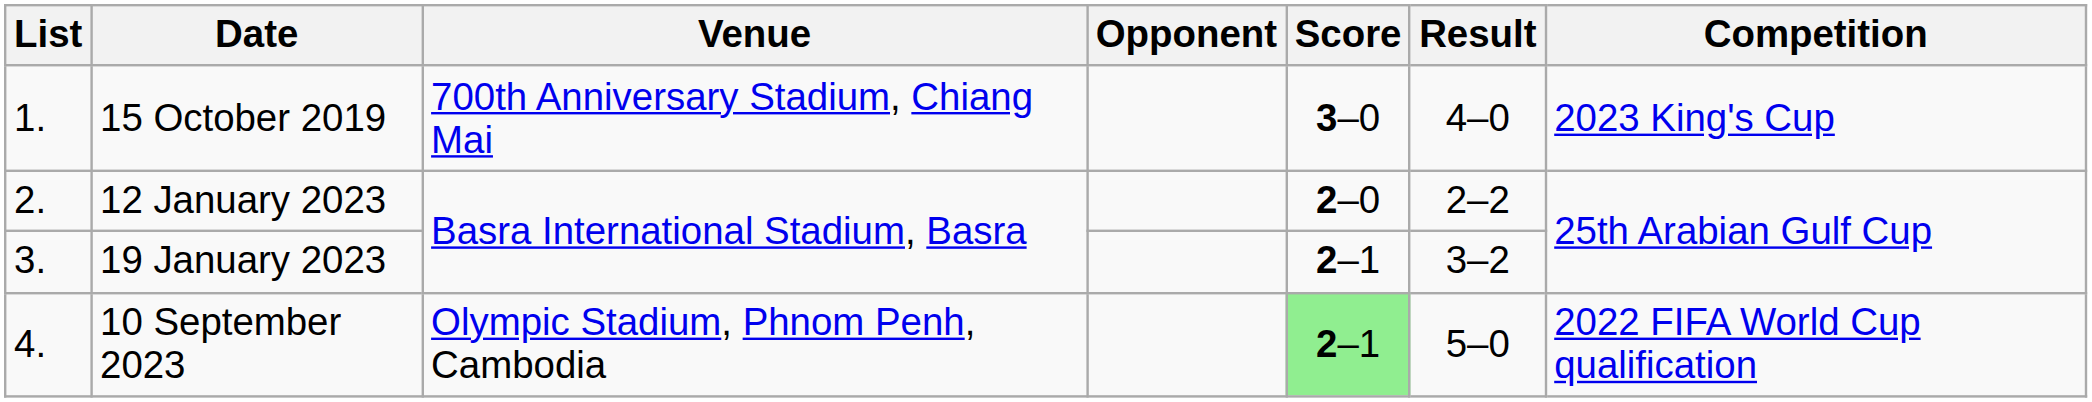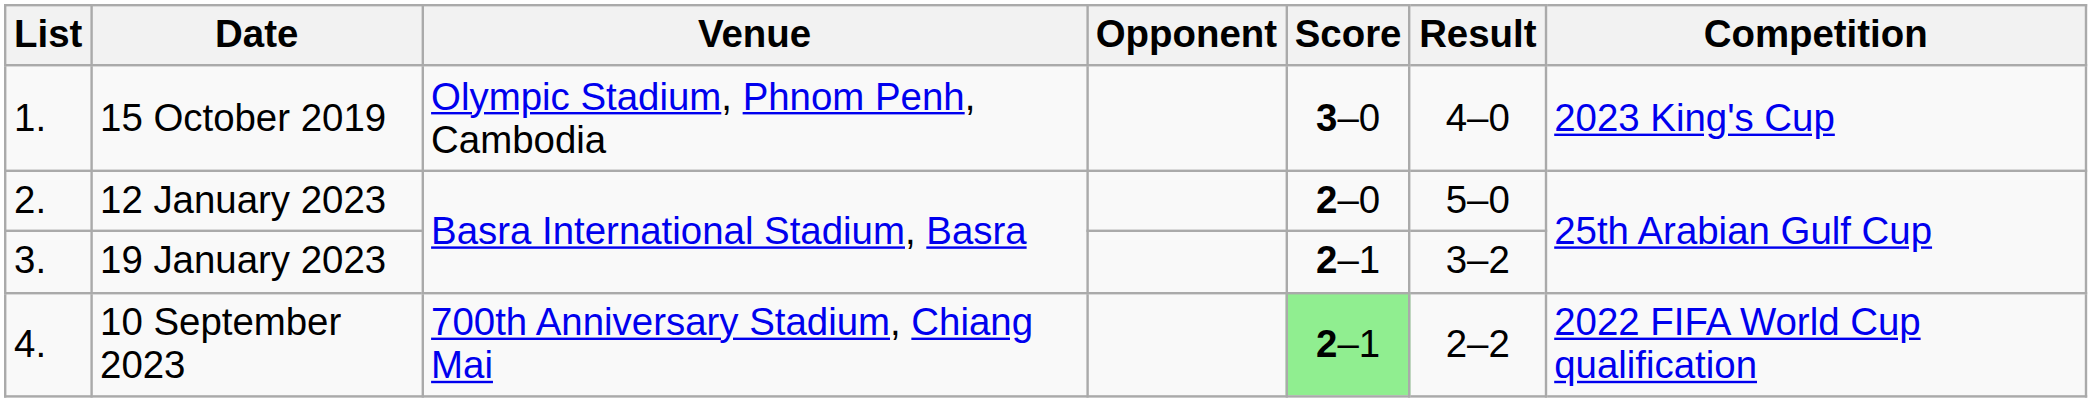 <table class="wikitable" style="font-size:100%;">
 <tr>
 <th>List</th>
 <th>Date</th>
 <th>Venue</th>
 <th>Opponent</th>
 <th>Score</th>
 <th>Result</th>
 <th>Competition</th>
 </tr>
 <tr>
 <td>1.</td>
 <td>15 October 2019</td>
-<td><a href='#'>700th Anniversary Stadium</a>, <a href='#'>Chiang Mai</a></td>
+<td><a href='#'>Olympic Stadium</a>, <a href='#'>Phnom Penh</a>, Cambodia</td>
 <td></td>
 <td align=center><strong>3</strong>–0</td>
 <td align=center>4–0</td>
 <td><a href='#'>2023 King's Cup</a></td>
 </tr>
 <tr>
 <td>2.</td>
 <td>12 January 2023</td>
 <td rowspan=2><a href='#'>Basra International Stadium</a>, <a href='#'>Basra</a></td>
 <td></td>
 <td align=center><strong>2</strong>–0</td>
-<td align=center>2–2<br></td>
+<td align=center>5–0</td>
 <td rowspan=2><a href='#'>25th Arabian Gulf Cup</a></td>
 </tr>
 <tr>
 <td>3.</td>
 <td>19 January 2023</td>
 <td></td>
 <td align=center><strong>2</strong>–1</td>
 <td align=center>3–2<br></td>
 </tr>
 <tr>
 <td>4.</td>
 <td>10 September 2023</td>
-<td><a href='#'>Olympic Stadium</a>, <a href='#'>Phnom Penh</a>, Cambodia</td>
+<td><a href='#'>700th Anniversary Stadium</a>, <a href='#'>Chiang Mai</a></td>
 <td></td>
 <td align=center style="background: lightgreen;"><strong>2</strong>–1</td>
-<td align=center>5–0</td>
+<td align=center>2–2<br></td>
 <td><a href='#'>2022 FIFA World Cup qualification</a></td>
 </tr>
 </table>
